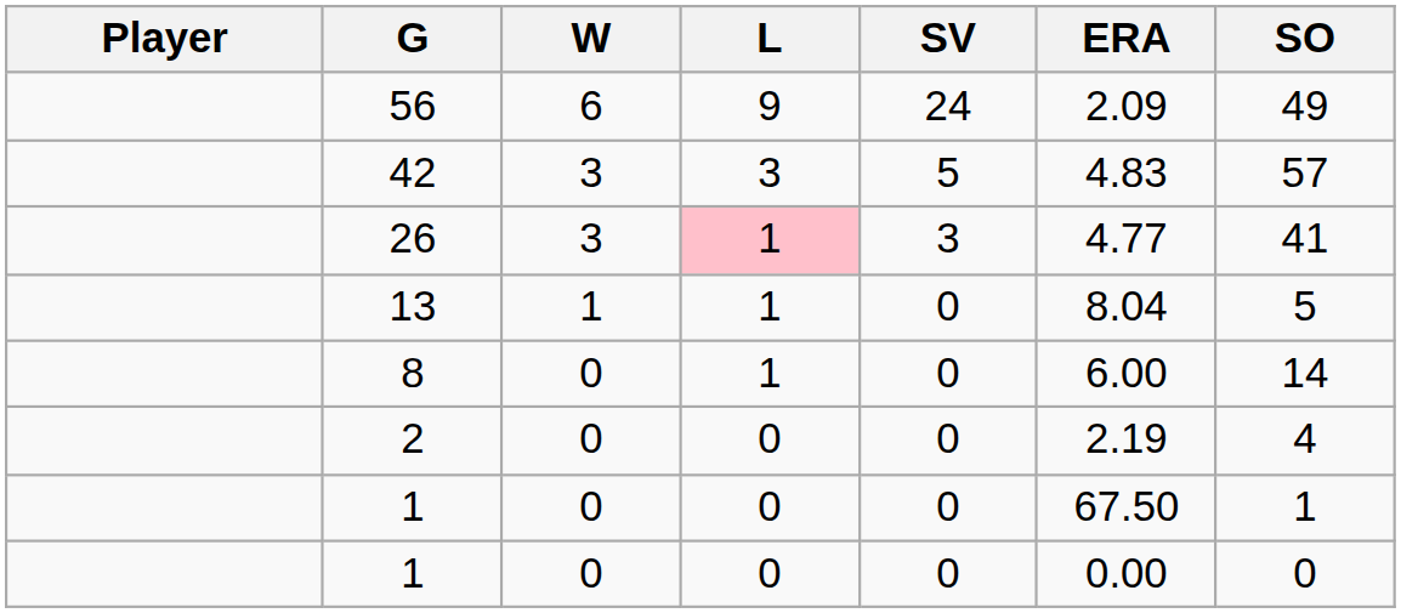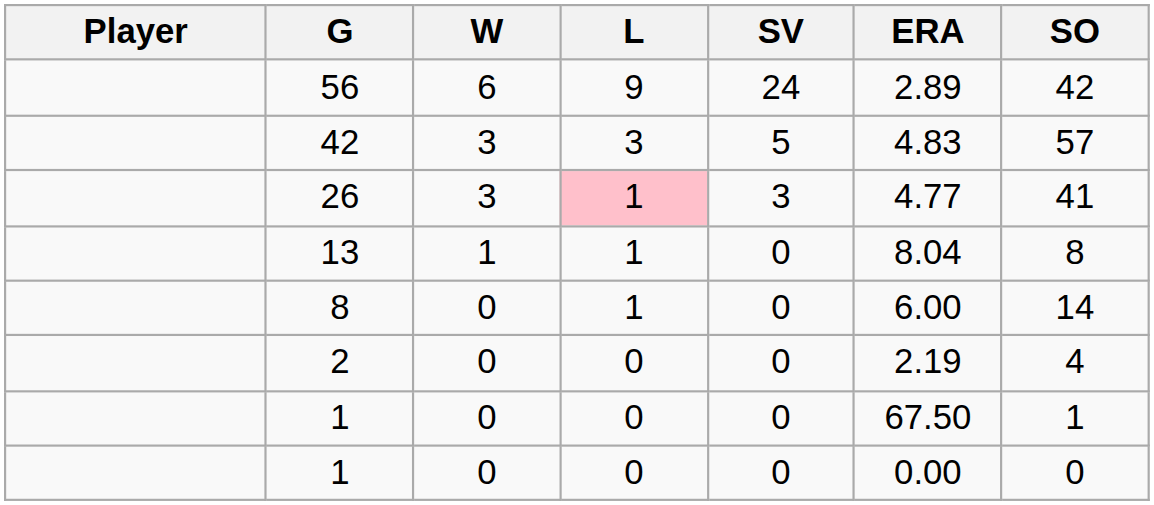 <table class="wikitable sortable">
 <tr>
 <th bgcolor="#DDDDFF" width="16%">Player</th>
 <th bgcolor="#DDDDFF" width="9%">G</th>
 <th bgcolor="#DDDDFF" width="9%">W</th>
 <th bgcolor="#DDDDFF" width="9%">L</th>
 <th bgcolor="#DDDDFF" width="9%">SV</th>
 <th bgcolor="#DDDDFF" width="9%">ERA</th>
 <th bgcolor="#DDDDFF" width="9%">SO</th>
 </tr>
 <tr align=center>
 <td></td>
 <td>56</td>
 <td>6</td>
 <td>9</td>
 <td>24</td>
-<td>2.09</td>
-<td>49</td>
+<td>2.89</td>
+<td>42</td>
 </tr>
 <tr align=center>
 <td></td>
 <td>42</td>
 <td>3</td>
 <td>3</td>
 <td>5</td>
 <td>4.83</td>
 <td>57</td>
 </tr>
 <tr align=center>
 <td></td>
 <td>26</td>
 <td>3</td>
 <td style="background: pink;">1</td>
 <td>3</td>
 <td>4.77</td>
 <td>41</td>
 </tr>
 <tr align=center>
 <td></td>
 <td>13</td>
 <td>1</td>
 <td>1</td>
 <td>0</td>
 <td>8.04</td>
-<td>5</td>
+<td>8</td>
 </tr>
 <tr align=center>
 <td></td>
 <td>8</td>
 <td>0</td>
 <td>1</td>
 <td>0</td>
 <td>6.00</td>
 <td>14</td>
 </tr>
 <tr align=center>
 <td></td>
 <td>2</td>
 <td>0</td>
 <td>0</td>
 <td>0</td>
 <td>2.19</td>
 <td>4</td>
 </tr>
 <tr align=center>
 <td></td>
 <td>1</td>
 <td>0</td>
 <td>0</td>
 <td>0</td>
 <td>67.50</td>
 <td>1</td>
 </tr>
 <tr align=center>
 <td></td>
 <td>1</td>
 <td>0</td>
 <td>0</td>
 <td>0</td>
 <td>0.00</td>
 <td>0</td>
 </tr>
 </table>
